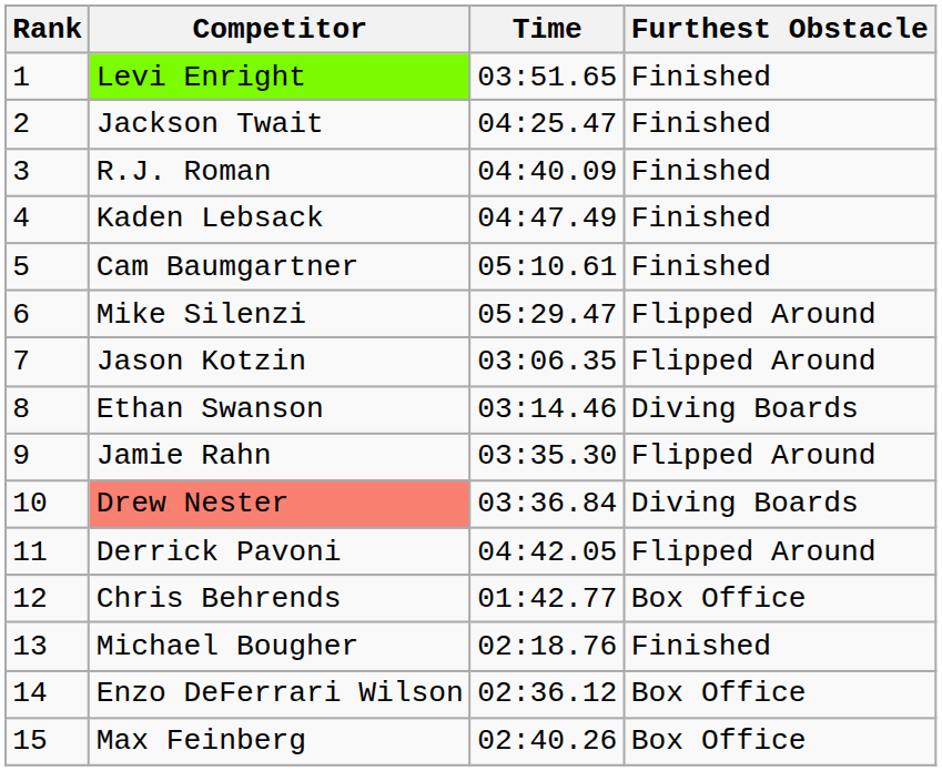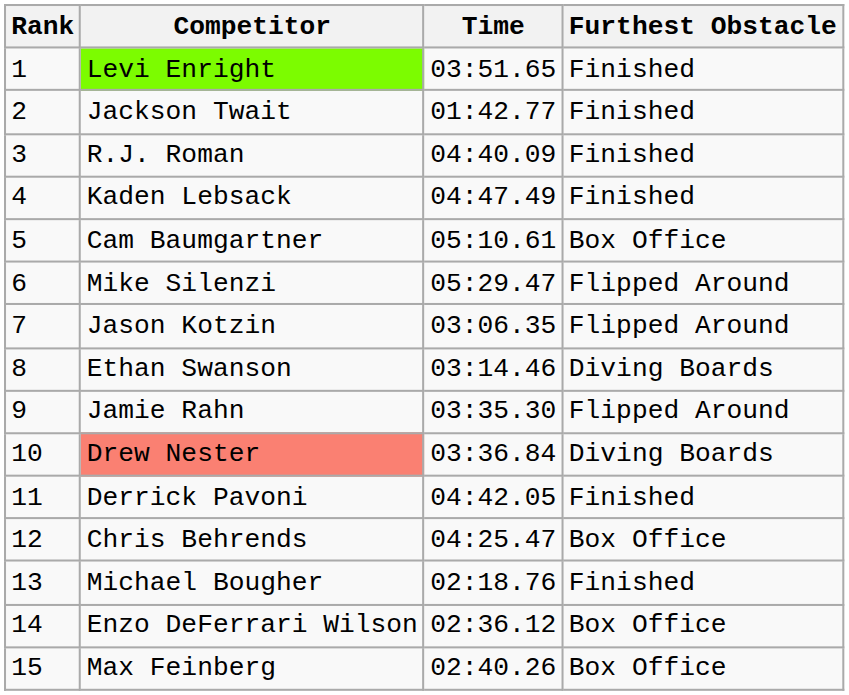 <table class="wikitable sortable mw-collapsible">
 <tr>
 <th>Rank</th>
 <th>Competitor</th>
 <th>Time</th>
 <th>Furthest Obstacle</th>
 </tr>
 <tr>
 <td>1</td>
 <td style="background-color:#7CFC00">Levi Enright</td>
 <td>03:51.65</td>
 <td>Finished</td>
 </tr>
 <tr>
 <td>2</td>
 <td>Jackson Twait</td>
-<td>04:25.47</td>
+<td>01:42.77</td>
 <td>Finished</td>
 </tr>
 <tr>
 <td>3</td>
 <td>R.J. Roman</td>
 <td>04:40.09</td>
 <td>Finished</td>
 </tr>
 <tr>
 <td>4</td>
 <td>Kaden Lebsack</td>
 <td>04:47.49</td>
 <td>Finished</td>
 </tr>
 <tr>
 <td>5</td>
 <td>Cam Baumgartner</td>
 <td>05:10.61</td>
-<td>Finished</td>
+<td>Box Office</td>
 </tr>
 <tr>
 <td>6</td>
 <td>Mike Silenzi</td>
 <td>05:29.47</td>
 <td>Flipped Around</td>
 </tr>
 <tr>
 <td>7</td>
 <td>Jason Kotzin</td>
 <td>03:06.35</td>
 <td>Flipped Around</td>
 </tr>
 <tr>
 <td>8</td>
 <td>Ethan Swanson</td>
 <td>03:14.46</td>
 <td>Diving Boards</td>
 </tr>
 <tr>
 <td>9</td>
 <td>Jamie Rahn</td>
 <td>03:35.30</td>
 <td>Flipped Around</td>
 </tr>
 <tr>
 <td>10</td>
 <td style="background-color:#FA8072">Drew Nester</td>
 <td>03:36.84</td>
 <td>Diving Boards</td>
 </tr>
 <tr>
 <td>11</td>
 <td>Derrick Pavoni</td>
 <td>04:42.05</td>
-<td>Flipped Around</td>
+<td>Finished</td>
 </tr>
 <tr>
 <td>12</td>
 <td>Chris Behrends</td>
-<td>01:42.77</td>
+<td>04:25.47</td>
 <td>Box Office</td>
 </tr>
 <tr>
 <td>13</td>
 <td>Michael Bougher</td>
 <td>02:18.76</td>
 <td>Finished</td>
 </tr>
 <tr>
 <td>14</td>
 <td>Enzo DeFerrari Wilson</td>
 <td>02:36.12</td>
 <td>Box Office</td>
 </tr>
 <tr>
 <td>15</td>
 <td>Max Feinberg</td>
 <td>02:40.26</td>
 <td>Box Office</td>
 </tr>
 </table>
